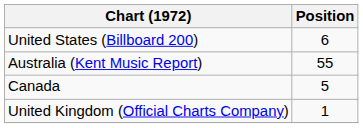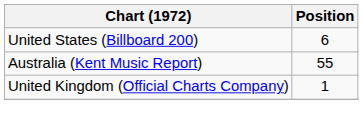 <table class="wikitable">
 <tr>
 <th>Chart (1972)</th>
 <th>Position</th>
 </tr>
 <tr>
 <td>United States (<a href='#'>Billboard 200</a>)</td>
 <td align="center">6</td>
 </tr>
 <tr>
 <td>Australia (<a href='#'>Kent Music Report</a>)</td>
 <td align="center">55</td>
 </tr>
 <tr>
-<td>Canada</td>
-<td align="center">5</td>
-</tr>
-<tr>
 <td>United Kingdom (<a href='#'>Official Charts Company</a>)</td>
 <td align="center">1</td>
 </tr>
 <tr>
 </tr>
 </table>
